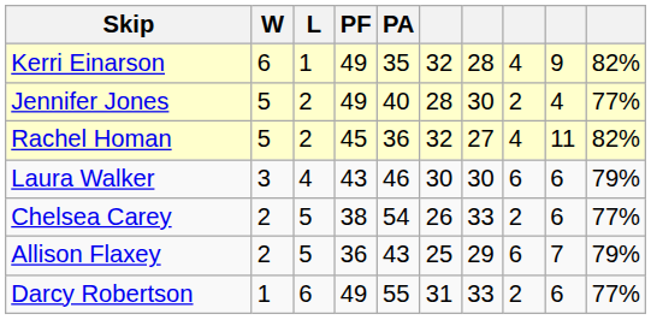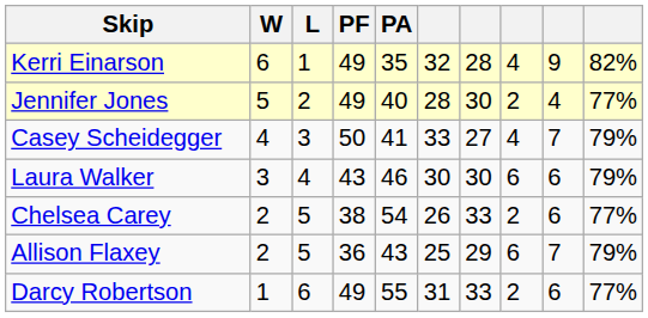 <table class= "wikitable">
 <tr>
 <th width=155>Skip</th>
 <th width=20>W</th>
 <th width=20>L</th>
 <th width=20>PF</th>
 <th width=20>PA</th>
 <th width=20></th>
 <th width=20></th>
 <th width=20></th>
 <th width=20></th>
 <th width=20></th>
 </tr>
 <tr bgcolor=#ffffcc>
 <td> <a href='#'>Kerri Einarson</a></td>
 <td>6</td>
 <td>1</td>
 <td>49</td>
 <td>35</td>
 <td>32</td>
 <td>28</td>
 <td>4</td>
 <td>9</td>
 <td>82%</td>
 </tr>
 <tr bgcolor=#ffffcc>
 <td> <a href='#'>Jennifer Jones</a></td>
 <td>5</td>
 <td>2</td>
 <td>49</td>
 <td>40</td>
 <td>28</td>
 <td>30</td>
 <td>2</td>
 <td>4</td>
 <td>77%</td>
 </tr>
-<tr bgcolor=#ffffcc>
-<td> <a href='#'>Rachel Homan</a></td>
-<td>5</td>
-<td>2</td>
-<td>45</td>
-<td>36</td>
-<td>32</td>
+<tr>
+<td> <a href='#'>Casey Scheidegger</a></td>
+<td>4</td>
+<td>3</td>
+<td>50</td>
+<td>41</td>
+<td>33</td>
 <td>27</td>
 <td>4</td>
-<td>11</td>
-<td>82%</td>
+<td>7</td>
+<td>79%</td>
 </tr>
 <tr>
 <td> <a href='#'>Laura Walker</a></td>
 <td>3</td>
 <td>4</td>
 <td>43</td>
 <td>46</td>
 <td>30</td>
 <td>30</td>
 <td>6</td>
 <td>6</td>
 <td>79%</td>
 </tr>
 <tr>
 <td> <a href='#'>Chelsea Carey</a></td>
 <td>2</td>
 <td>5</td>
 <td>38</td>
 <td>54</td>
 <td>26</td>
 <td>33</td>
 <td>2</td>
 <td>6</td>
 <td>77%</td>
 </tr>
 <tr>
 <td> <a href='#'>Allison Flaxey</a></td>
 <td>2</td>
 <td>5</td>
 <td>36</td>
 <td>43</td>
 <td>25</td>
 <td>29</td>
 <td>6</td>
 <td>7</td>
 <td>79%</td>
 </tr>
 <tr>
 <td> <a href='#'>Darcy Robertson</a></td>
 <td>1</td>
 <td>6</td>
 <td>49</td>
 <td>55</td>
 <td>31</td>
 <td>33</td>
 <td>2</td>
 <td>6</td>
 <td>77%</td>
 </tr>
 </table>
